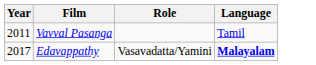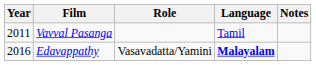 <table class="wikitable collapsible sortable" style="text-align:left;">
 <tr>
 <th>Year</th>
 <th>Film</th>
 <th>Role</th>
 <th>Language</th>
+<th>Notes</th>
 </tr>
 <tr>
 <td>2011</td>
 <td><em><a href='#'>Vavval Pasanga</a></em></td>
 <td></td>
 <td><a href='#'>Tamil</a></td>
+<td></td>
 </tr>
 <tr>
-<td>2017</td>
+<td>2016</td>
 <td><em><a href='#'>Edavappathy</a></em></td>
 <td>Vasavadatta/Yamini</td>
 <td><strong><a href='#'>Malayalam</a></strong></td>
+<td></td>
 </tr>
 </table>
